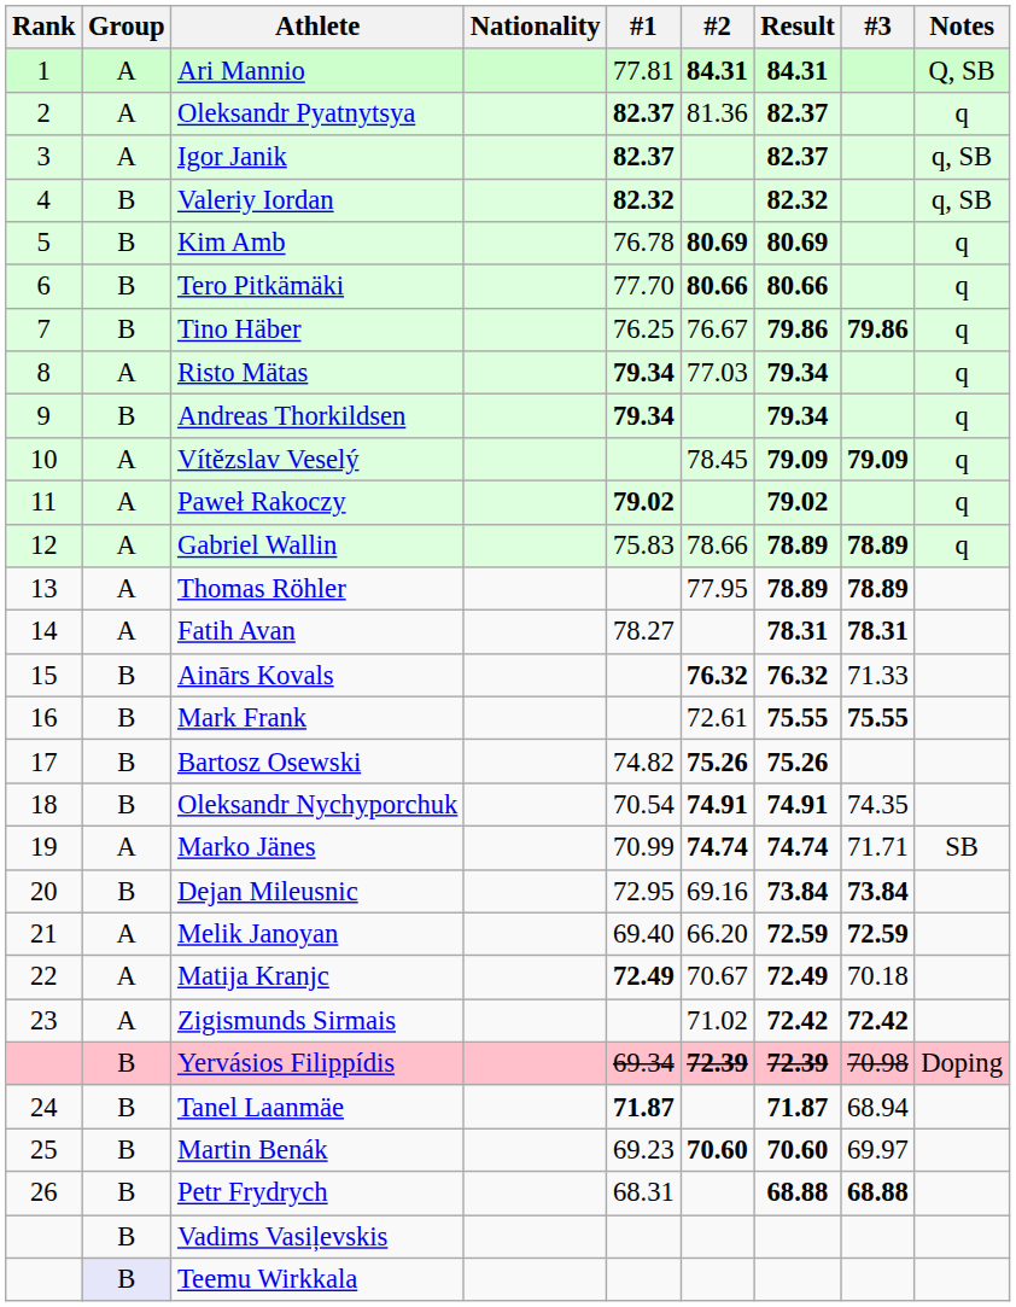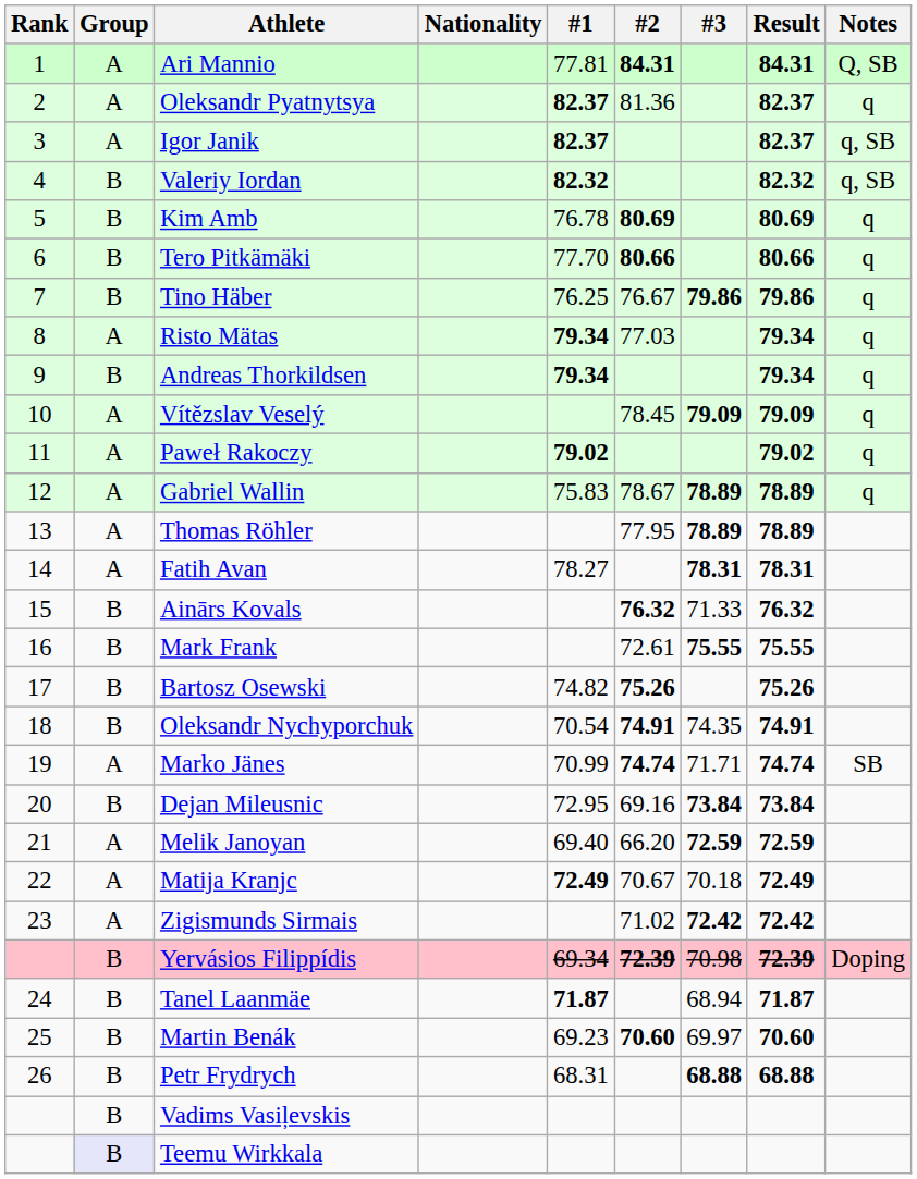 <table class="wikitable sortable" style="text-align:center">
 <tr>
 <th>Rank</th>
 <th>Group</th>
 <th>Athlete</th>
 <th>Nationality</th>
 <th>#1</th>
 <th>#2</th>
+<th>#3</th>
 <th>Result</th>
-<th>#3</th>
 <th>Notes</th>
 </tr>
 <tr bgcolor=ccffcc>
 <td>1</td>
 <td>A</td>
 <td align="left"><a href='#'>Ari Mannio</a></td>
 <td align=left></td>
 <td>77.81</td>
 <td><strong>84.31</strong></td>
+<td></td>
 <td><strong>84.31</strong></td>
-<td></td>
 <td>Q, SB</td>
 </tr>
 <tr bgcolor=ddffdd>
 <td>2</td>
 <td>A</td>
 <td align="left"><a href='#'>Oleksandr Pyatnytsya</a></td>
 <td align=left></td>
 <td><strong>82.37</strong></td>
 <td>81.36</td>
+<td></td>
 <td><strong>82.37</strong></td>
-<td></td>
 <td>q</td>
 </tr>
 <tr bgcolor=ddffdd>
 <td>3</td>
 <td>A</td>
 <td align="left"><a href='#'>Igor Janik</a></td>
 <td align=left></td>
 <td><strong>82.37</strong></td>
 <td></td>
+<td></td>
 <td><strong>82.37</strong></td>
-<td></td>
 <td>q, SB</td>
 </tr>
 <tr bgcolor=ddffdd>
 <td>4</td>
 <td>B</td>
 <td align="left"><a href='#'>Valeriy Iordan</a></td>
 <td align=left></td>
 <td><strong>82.32</strong></td>
 <td></td>
+<td></td>
 <td><strong>82.32</strong></td>
-<td></td>
 <td>q, SB</td>
 </tr>
 <tr bgcolor=ddffdd>
 <td>5</td>
 <td>B</td>
 <td align="left"><a href='#'>Kim Amb</a></td>
 <td align=left></td>
 <td>76.78</td>
 <td><strong>80.69</strong></td>
+<td></td>
 <td><strong>80.69</strong></td>
-<td></td>
 <td>q</td>
 </tr>
 <tr bgcolor=ddffdd>
 <td>6</td>
 <td>B</td>
 <td align="left"><a href='#'>Tero Pitkämäki</a></td>
 <td align=left></td>
 <td>77.70</td>
 <td><strong>80.66</strong></td>
+<td></td>
 <td><strong>80.66</strong></td>
-<td></td>
 <td>q</td>
 </tr>
 <tr bgcolor=ddffdd>
 <td>7</td>
 <td>B</td>
 <td align="left"><a href='#'>Tino Häber</a></td>
 <td align=left></td>
 <td>76.25</td>
 <td>76.67</td>
 <td><strong>79.86</strong></td>
 <td><strong>79.86</strong></td>
 <td>q</td>
 </tr>
 <tr bgcolor=ddffdd>
 <td>8</td>
 <td>A</td>
 <td align="left"><a href='#'>Risto Mätas</a></td>
 <td align=left></td>
 <td><strong>79.34</strong></td>
 <td>77.03</td>
+<td></td>
 <td><strong>79.34</strong></td>
-<td></td>
 <td>q</td>
 </tr>
 <tr bgcolor=ddffdd>
 <td>9</td>
 <td>B</td>
 <td align="left"><a href='#'>Andreas Thorkildsen</a></td>
 <td align=left></td>
 <td><strong>79.34</strong></td>
 <td></td>
+<td></td>
 <td><strong>79.34</strong></td>
-<td></td>
 <td>q</td>
 </tr>
 <tr bgcolor=ddffdd>
 <td>10</td>
 <td>A</td>
 <td align="left"><a href='#'>Vítězslav Veselý</a></td>
 <td align=left></td>
 <td></td>
 <td>78.45</td>
 <td><strong>79.09</strong></td>
 <td><strong>79.09</strong></td>
 <td>q</td>
 </tr>
 <tr bgcolor=ddffdd>
 <td>11</td>
 <td>A</td>
 <td align="left"><a href='#'>Paweł Rakoczy</a></td>
 <td align=left></td>
 <td><strong>79.02</strong></td>
 <td></td>
+<td></td>
 <td><strong>79.02</strong></td>
-<td></td>
 <td>q</td>
 </tr>
 <tr bgcolor=ddffdd>
 <td>12</td>
 <td>A</td>
 <td align="left"><a href='#'>Gabriel Wallin</a></td>
 <td align=left></td>
 <td>75.83</td>
-<td>78.66</td>
+<td>78.67</td>
 <td><strong>78.89</strong></td>
 <td><strong>78.89</strong></td>
 <td>q</td>
 </tr>
 <tr>
 <td>13</td>
 <td>A</td>
 <td align="left"><a href='#'>Thomas Röhler</a></td>
 <td align=left></td>
 <td></td>
 <td>77.95</td>
 <td><strong>78.89</strong></td>
 <td><strong>78.89</strong></td>
 <td></td>
 </tr>
 <tr>
 <td>14</td>
 <td>A</td>
 <td align="left"><a href='#'>Fatih Avan</a></td>
 <td align=left></td>
 <td>78.27</td>
 <td></td>
 <td><strong>78.31</strong></td>
 <td><strong>78.31</strong></td>
 <td></td>
 </tr>
 <tr>
 <td>15</td>
 <td>B</td>
 <td align="left"><a href='#'>Ainārs Kovals</a></td>
 <td align=left></td>
 <td></td>
 <td><strong>76.32</strong></td>
+<td>71.33</td>
 <td><strong>76.32</strong></td>
-<td>71.33</td>
 <td></td>
 </tr>
 <tr>
 <td>16</td>
 <td>B</td>
 <td align="left"><a href='#'>Mark Frank</a></td>
 <td align=left></td>
 <td></td>
 <td>72.61</td>
 <td><strong>75.55</strong></td>
 <td><strong>75.55</strong></td>
 <td></td>
 </tr>
 <tr>
 <td>17</td>
 <td>B</td>
 <td align="left"><a href='#'>Bartosz Osewski</a></td>
 <td align=left></td>
 <td>74.82</td>
 <td><strong>75.26</strong></td>
+<td></td>
 <td><strong>75.26</strong></td>
-<td></td>
 <td></td>
 </tr>
 <tr>
 <td>18</td>
 <td>B</td>
 <td align="left"><a href='#'>Oleksandr Nychyporchuk</a></td>
 <td align=left></td>
 <td>70.54</td>
 <td><strong>74.91</strong></td>
+<td>74.35</td>
 <td><strong>74.91</strong></td>
-<td>74.35</td>
 <td></td>
 </tr>
 <tr>
 <td>19</td>
 <td>A</td>
 <td align="left"><a href='#'>Marko Jänes</a></td>
 <td align=left></td>
 <td>70.99</td>
 <td><strong>74.74</strong></td>
+<td>71.71</td>
 <td><strong>74.74</strong></td>
-<td>71.71</td>
 <td>SB</td>
 </tr>
 <tr>
 <td>20</td>
 <td>B</td>
 <td align="left"><a href='#'>Dejan Mileusnic</a></td>
 <td align=left></td>
 <td>72.95</td>
 <td>69.16</td>
 <td><strong>73.84</strong></td>
 <td><strong>73.84</strong></td>
 <td></td>
 </tr>
 <tr>
 <td>21</td>
 <td>A</td>
 <td align="left"><a href='#'>Melik Janoyan</a></td>
 <td align=left></td>
 <td>69.40</td>
 <td>66.20</td>
 <td><strong>72.59</strong></td>
 <td><strong>72.59</strong></td>
 <td></td>
 </tr>
 <tr>
 <td>22</td>
 <td>A</td>
 <td align="left"><a href='#'>Matija Kranjc</a></td>
 <td align=left></td>
 <td><strong>72.49</strong></td>
 <td>70.67</td>
+<td>70.18</td>
 <td><strong>72.49</strong></td>
-<td>70.18</td>
 <td></td>
 </tr>
 <tr>
 <td>23</td>
 <td>A</td>
 <td align="left"><a href='#'>Zigismunds Sirmais</a></td>
 <td align=left></td>
 <td></td>
 <td>71.02</td>
 <td><strong>72.42</strong></td>
 <td><strong>72.42</strong></td>
 <td></td>
 </tr>
 <tr bgcolor=pink>
 <td></td>
 <td>B</td>
 <td align="left"><a href='#'>Yervásios Filippídis</a></td>
 <td align=left></td>
 <td><s>69.34 </s></td>
 <td><s><strong>72.39</strong></s></td>
+<td><s>70.98 </s></td>
 <td><s><strong>72.39</strong> </s></td>
-<td><s>70.98 </s></td>
 <td>Doping</td>
 </tr>
 <tr>
 <td>24</td>
 <td>B</td>
 <td align="left"><a href='#'>Tanel Laanmäe</a></td>
 <td align=left></td>
 <td><strong>71.87</strong></td>
 <td></td>
+<td>68.94</td>
 <td><strong>71.87</strong></td>
-<td>68.94</td>
 <td></td>
 </tr>
 <tr>
 <td>25</td>
 <td>B</td>
 <td align="left"><a href='#'>Martin Benák</a></td>
 <td align=left></td>
 <td>69.23</td>
 <td><strong>70.60</strong></td>
+<td>69.97</td>
 <td><strong>70.60</strong></td>
-<td>69.97</td>
 <td></td>
 </tr>
 <tr>
 <td>26</td>
 <td>B</td>
 <td align="left"><a href='#'>Petr Frydrych</a></td>
 <td align=left></td>
 <td>68.31</td>
 <td></td>
 <td><strong>68.88</strong></td>
 <td><strong>68.88</strong></td>
 <td></td>
 </tr>
 <tr>
 <td></td>
 <td>B</td>
 <td align="left"><a href='#'>Vadims Vasiļevskis</a></td>
 <td align=left></td>
 <td></td>
 <td></td>
+<td></td>
 <td><strong></strong></td>
-<td></td>
 <td></td>
 </tr>
 <tr>
 <td></td>
 <td style="background: lavender;">B</td>
 <td align="left"><a href='#'>Teemu Wirkkala</a></td>
 <td align=left></td>
 <td></td>
 <td></td>
+<td></td>
 <td><strong></strong></td>
-<td></td>
 <td></td>
 </tr>
 </table>
